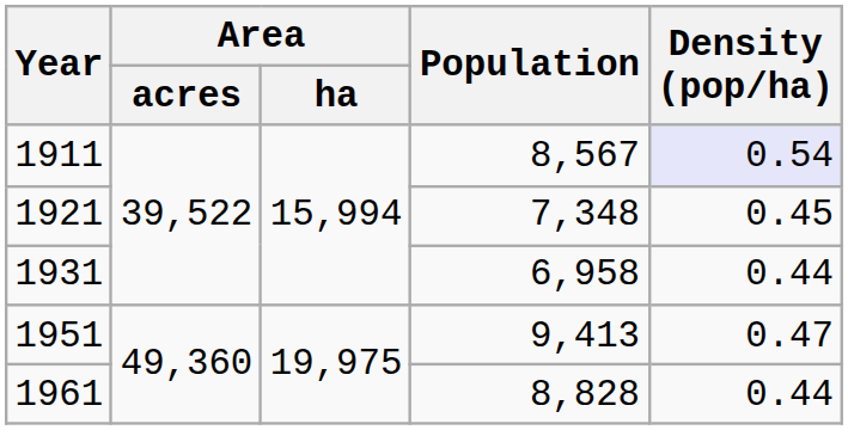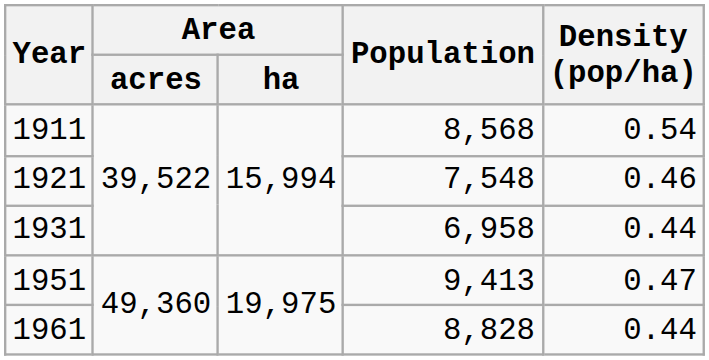 <table class="wikitable">
 <tr>
 <th rowspan="2">Year</th>
 <th colspan="2">Area</th>
 <th rowspan="2">Population<br></th>
 <th rowspan="2">Density<br>(pop/ha)</th>
 </tr>
 <tr>
 <th>acres</th>
 <th>ha</th>
 </tr>
 <tr>
 <td>1911</td>
 <td style="text-align:right;" rowspan="3">39,522</td>
 <td style="text-align:right;" rowspan="3">15,994</td>
-<td style="text-align:right;">8,567</td>
-<td style="background: lavender; text-align:right;">0.54</td>
+<td style="text-align:right;">8,568</td>
+<td style="text-align:right;">0.54</td>
 </tr>
 <tr>
 <td>1921</td>
-<td style="text-align:right;">7,348</td>
-<td style="text-align:right;">0.45</td>
+<td style="text-align:right;">7,548</td>
+<td style="text-align:right;">0.46</td>
 </tr>
 <tr>
 <td>1931</td>
 <td style="text-align:right;">6,958</td>
 <td style="text-align:right;">0.44</td>
 </tr>
 <tr>
 <td>1951</td>
 <td style="text-align:right;" rowspan="2">49,360</td>
 <td style="text-align:right;" rowspan="2">19,975</td>
 <td style="text-align:right;">9,413</td>
 <td style="text-align:right;">0.47</td>
 </tr>
 <tr>
 <td>1961</td>
 <td style="text-align:right;">8,828</td>
 <td style="text-align:right;">0.44</td>
 </tr>
 </table>
